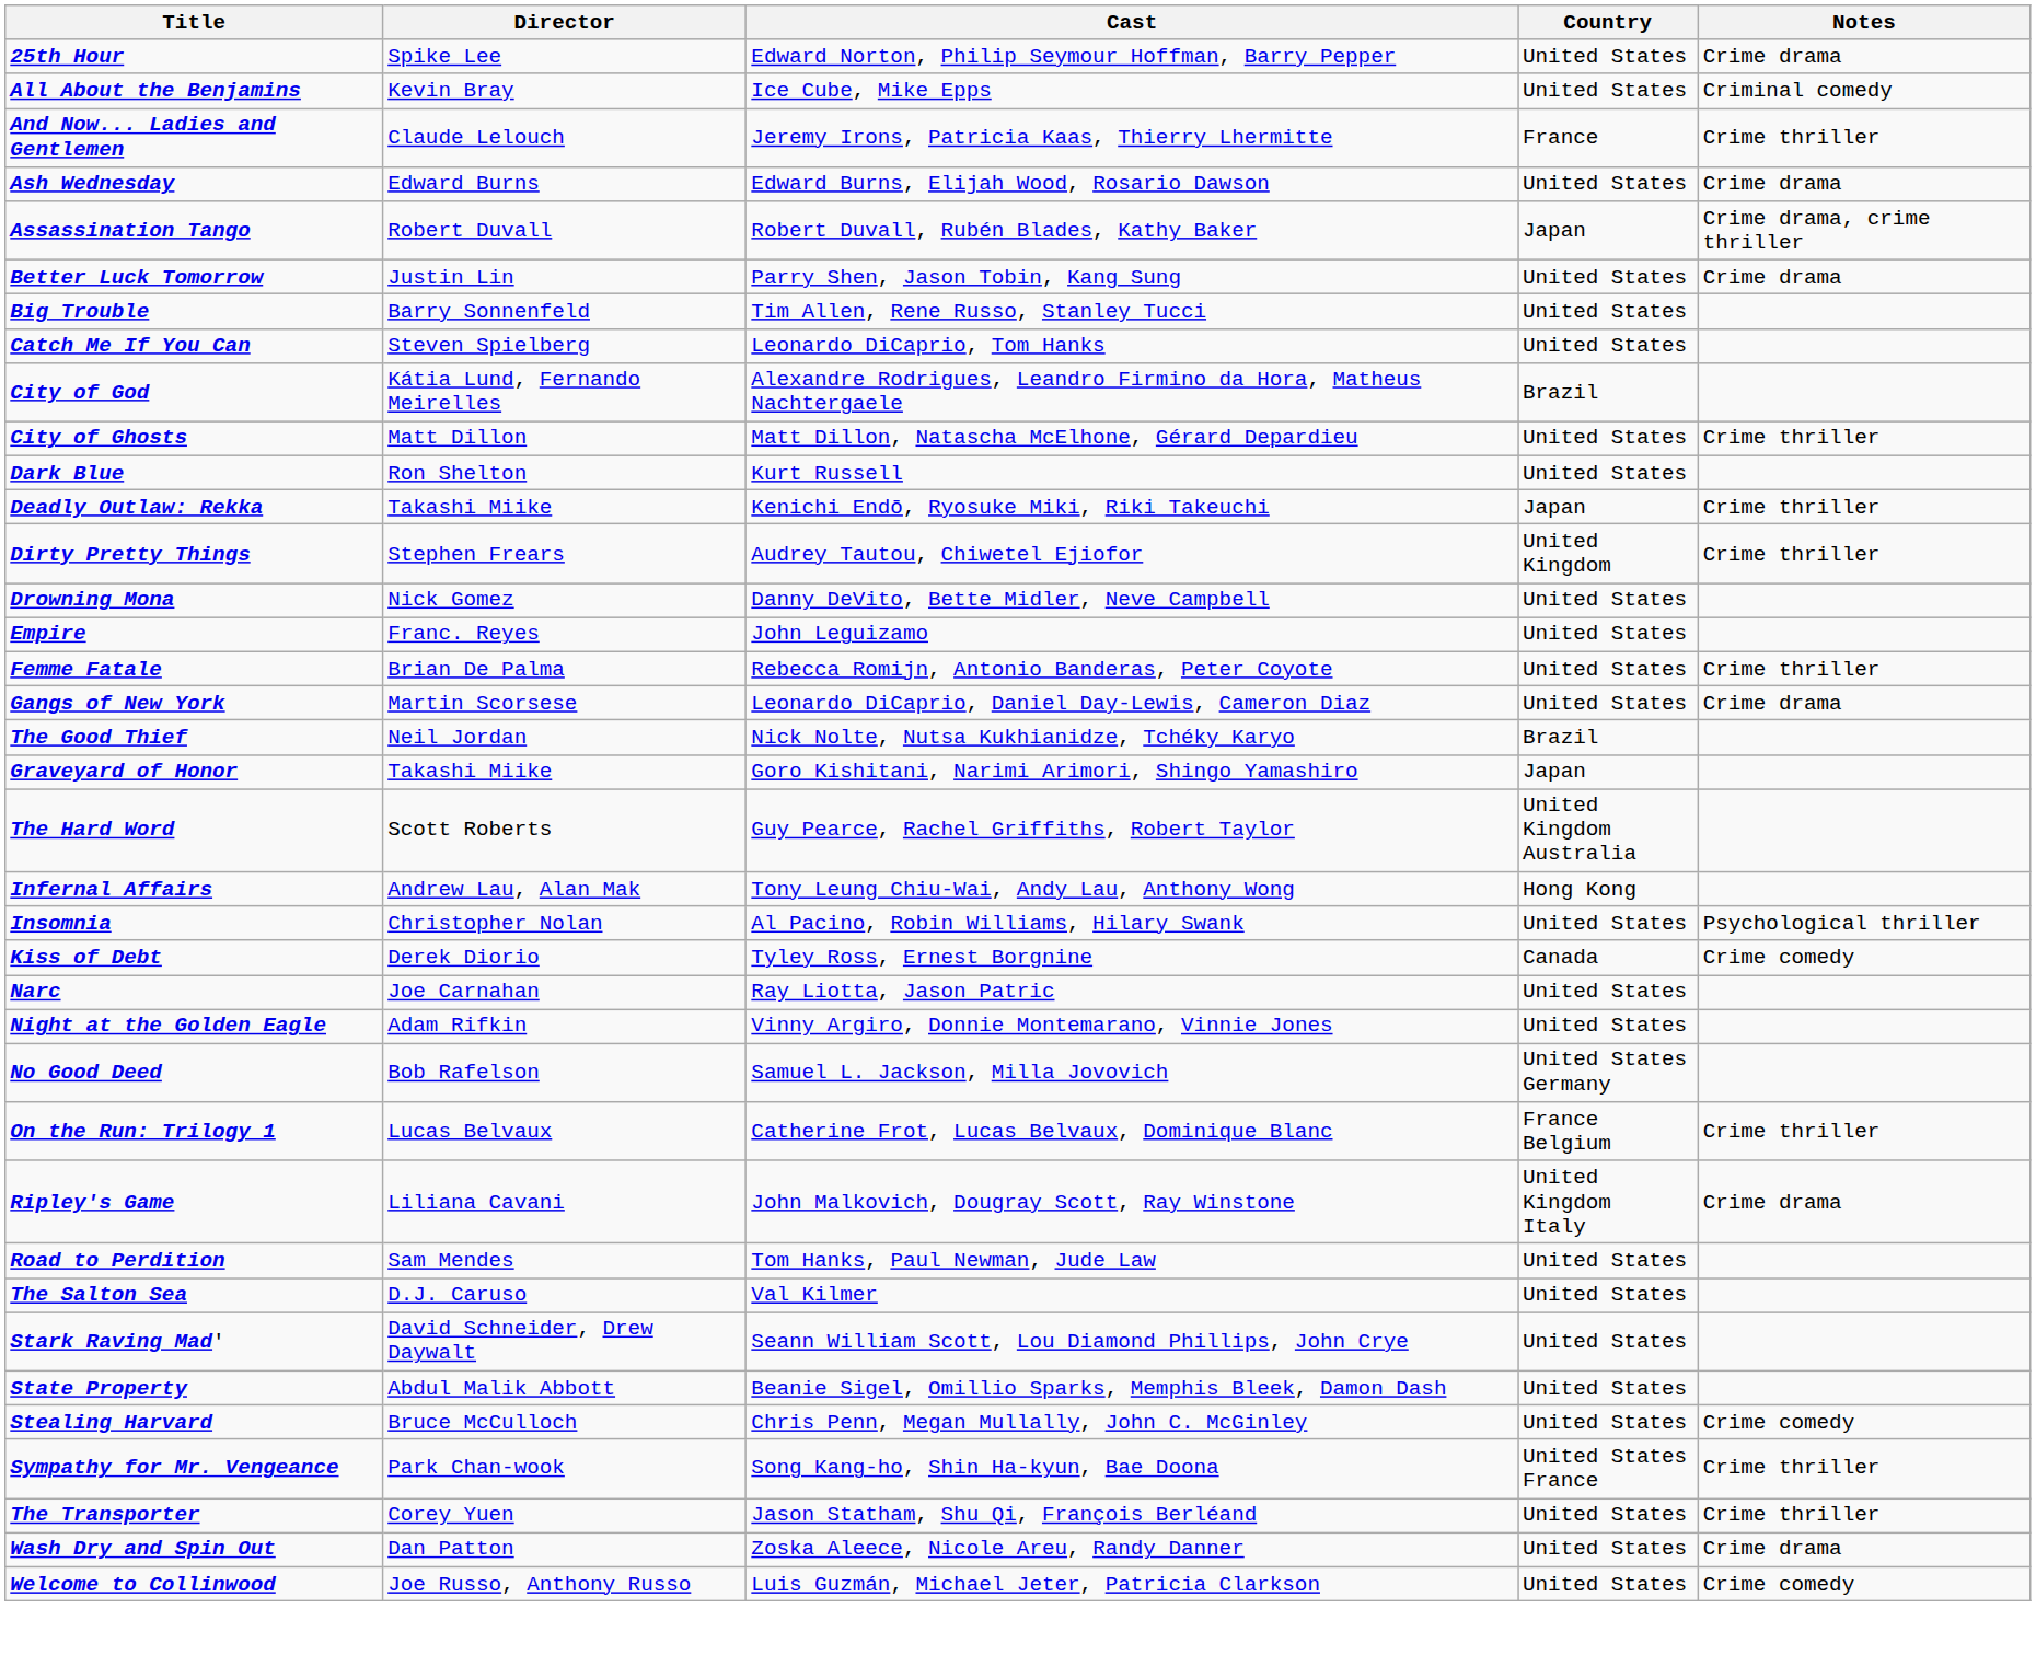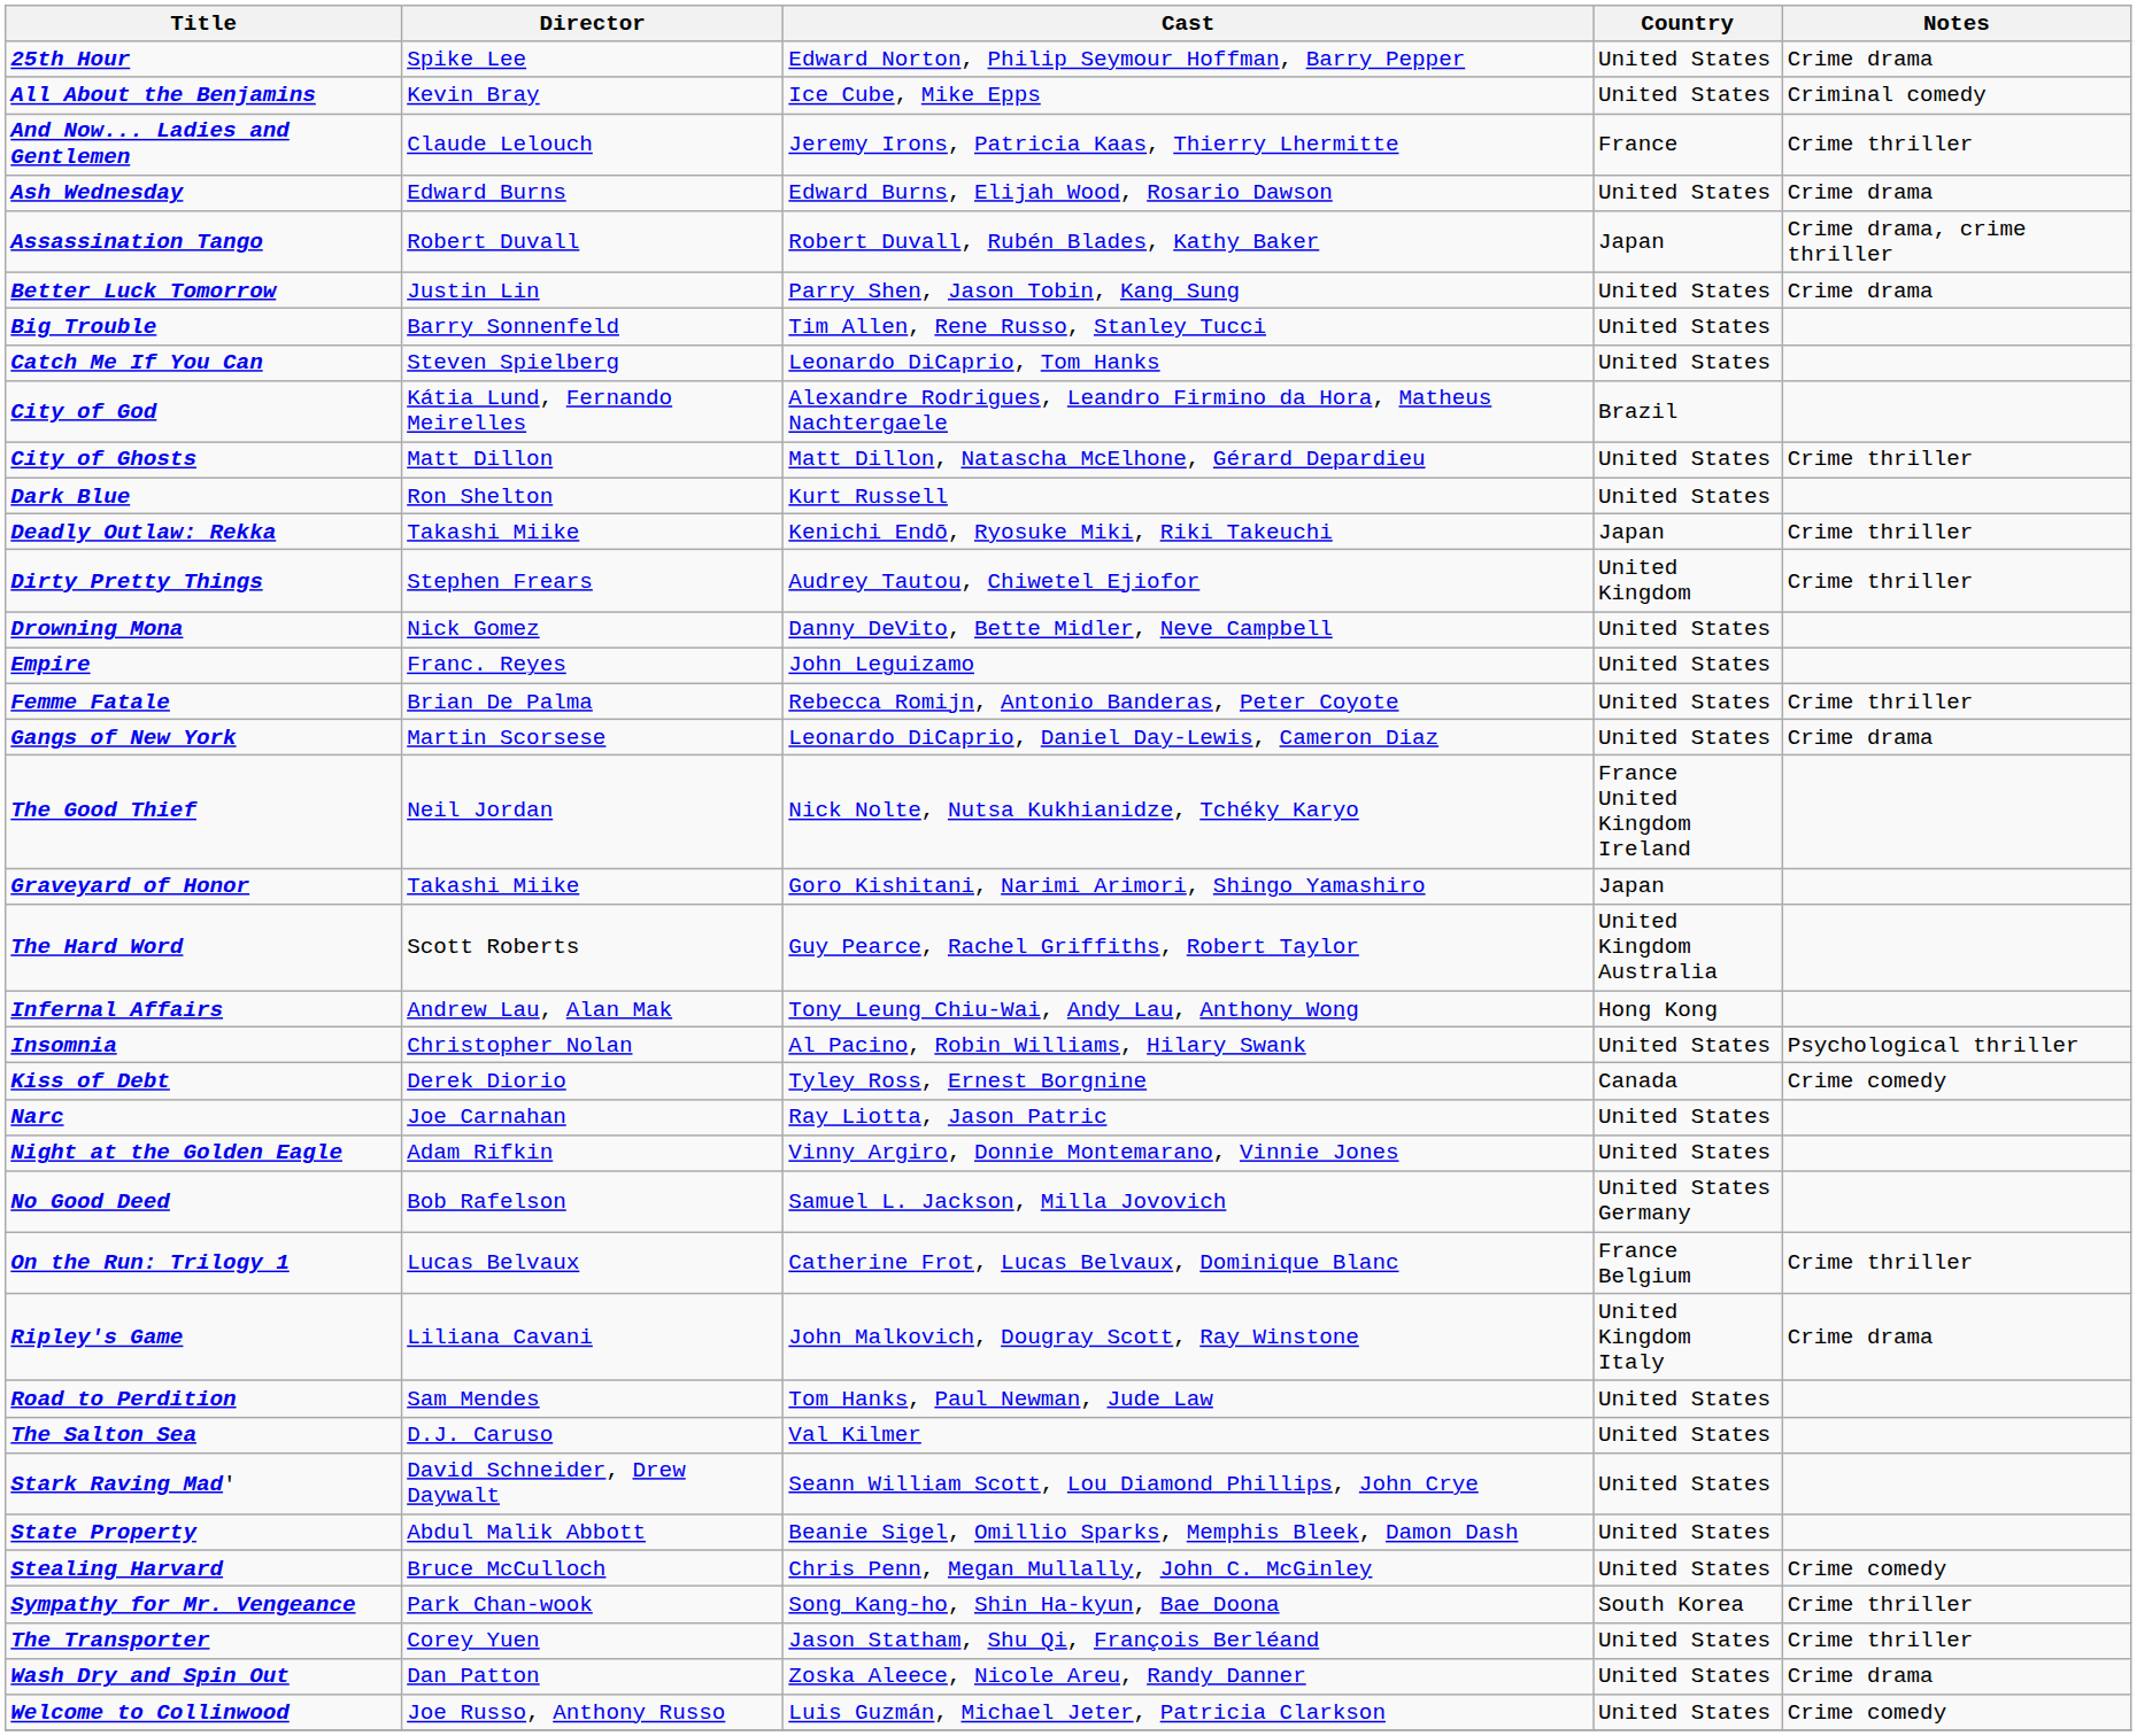 <table class="wikitable">
 <tr>
 <th>Title</th>
 <th>Director</th>
 <th>Cast</th>
 <th>Country</th>
 <th>Notes</th>
 </tr>
 <tr>
 <td><strong><em><a href='#'>25th Hour</a></em></strong></td>
 <td><a href='#'>Spike Lee</a></td>
 <td><a href='#'>Edward Norton</a>, <a href='#'>Philip Seymour Hoffman</a>, <a href='#'>Barry Pepper</a></td>
 <td>United States</td>
 <td>Crime drama</td>
 </tr>
 <tr>
 <td><strong><em><a href='#'>All About the Benjamins</a></em></strong></td>
 <td><a href='#'>Kevin Bray</a></td>
 <td><a href='#'>Ice Cube</a>, <a href='#'>Mike Epps</a></td>
 <td>United States</td>
 <td>Criminal comedy</td>
 </tr>
 <tr>
 <td><strong><em><a href='#'>And Now... Ladies and Gentlemen</a></em></strong></td>
 <td><a href='#'>Claude Lelouch</a></td>
 <td><a href='#'>Jeremy Irons</a>, <a href='#'>Patricia Kaas</a>, <a href='#'>Thierry Lhermitte</a></td>
 <td>France<br></td>
 <td>Crime thriller</td>
 </tr>
 <tr>
 <td><strong><em><a href='#'>Ash Wednesday</a></em></strong></td>
 <td><a href='#'>Edward Burns</a></td>
 <td><a href='#'>Edward Burns</a>, <a href='#'>Elijah Wood</a>, <a href='#'>Rosario Dawson</a></td>
 <td>United States</td>
 <td>Crime drama</td>
 </tr>
 <tr>
 <td><strong><em><a href='#'>Assassination Tango</a></em></strong></td>
 <td><a href='#'>Robert Duvall</a></td>
 <td><a href='#'>Robert Duvall</a>, <a href='#'>Rubén Blades</a>, <a href='#'>Kathy Baker</a></td>
 <td>Japan</td>
 <td>Crime drama, crime thriller</td>
 </tr>
 <tr>
 <td><strong><em><a href='#'>Better Luck Tomorrow</a></em></strong></td>
 <td><a href='#'>Justin Lin</a></td>
 <td><a href='#'>Parry Shen</a>, <a href='#'>Jason Tobin</a>, <a href='#'>Kang Sung</a></td>
 <td>United States</td>
 <td>Crime drama</td>
 </tr>
 <tr>
 <td><strong><em><a href='#'>Big Trouble</a></em></strong></td>
 <td><a href='#'>Barry Sonnenfeld</a></td>
 <td><a href='#'>Tim Allen</a>, <a href='#'>Rene Russo</a>, <a href='#'>Stanley Tucci</a></td>
 <td>United States</td>
 <td></td>
 </tr>
 <tr>
 <td><strong><em><a href='#'>Catch Me If You Can</a></em></strong></td>
 <td><a href='#'>Steven Spielberg</a></td>
 <td><a href='#'>Leonardo DiCaprio</a>, <a href='#'>Tom Hanks</a></td>
 <td>United States</td>
 <td></td>
 </tr>
 <tr>
 <td><strong><em><a href='#'>City of God</a></em></strong></td>
 <td><a href='#'>Kátia Lund</a>, <a href='#'>Fernando Meirelles</a></td>
 <td><a href='#'>Alexandre Rodrigues</a>, <a href='#'>Leandro Firmino da Hora</a>, <a href='#'>Matheus Nachtergaele</a></td>
 <td>Brazil</td>
 <td></td>
 </tr>
 <tr>
 <td><strong><em><a href='#'>City of Ghosts</a></em></strong></td>
 <td><a href='#'>Matt Dillon</a></td>
 <td><a href='#'>Matt Dillon</a>, <a href='#'>Natascha McElhone</a>, <a href='#'>Gérard Depardieu</a></td>
 <td>United States</td>
 <td>Crime thriller</td>
 </tr>
 <tr>
 <td><strong><em><a href='#'>Dark Blue</a></em></strong></td>
 <td><a href='#'>Ron Shelton</a></td>
 <td><a href='#'>Kurt Russell</a></td>
 <td>United States</td>
 <td></td>
 </tr>
 <tr>
 <td><strong><em><a href='#'>Deadly Outlaw: Rekka</a></em></strong></td>
 <td><a href='#'>Takashi Miike</a></td>
 <td><a href='#'>Kenichi Endō</a>, <a href='#'>Ryosuke Miki</a>, <a href='#'>Riki Takeuchi</a></td>
 <td>Japan</td>
 <td>Crime thriller</td>
 </tr>
 <tr>
 <td><strong><em><a href='#'>Dirty Pretty Things</a></em></strong></td>
 <td><a href='#'>Stephen Frears</a></td>
 <td><a href='#'>Audrey Tautou</a>, <a href='#'>Chiwetel Ejiofor</a></td>
 <td>United Kingdom</td>
 <td>Crime thriller</td>
 </tr>
 <tr>
 <td><strong><em><a href='#'>Drowning Mona</a></em></strong></td>
 <td><a href='#'>Nick Gomez</a></td>
 <td><a href='#'>Danny DeVito</a>, <a href='#'>Bette Midler</a>, <a href='#'>Neve Campbell</a></td>
 <td>United States</td>
 <td></td>
 </tr>
 <tr>
 <td><strong><em><a href='#'>Empire</a></em></strong></td>
 <td><a href='#'>Franc. Reyes</a></td>
 <td><a href='#'>John Leguizamo</a></td>
 <td>United States</td>
 <td></td>
 </tr>
 <tr>
 <td><strong><em><a href='#'>Femme Fatale</a></em></strong></td>
 <td><a href='#'>Brian De Palma</a></td>
 <td><a href='#'>Rebecca Romijn</a>, <a href='#'>Antonio Banderas</a>, <a href='#'>Peter Coyote</a></td>
 <td>United States</td>
 <td>Crime thriller</td>
 </tr>
 <tr>
 <td><strong><em><a href='#'>Gangs of New York</a></em></strong></td>
 <td><a href='#'>Martin Scorsese</a></td>
 <td><a href='#'>Leonardo DiCaprio</a>, <a href='#'>Daniel Day-Lewis</a>, <a href='#'>Cameron Diaz</a></td>
 <td>United States</td>
 <td>Crime drama</td>
 </tr>
 <tr>
 <td><strong><em><a href='#'>The Good Thief</a></em></strong></td>
 <td><a href='#'>Neil Jordan</a></td>
 <td><a href='#'>Nick Nolte</a>, <a href='#'>Nutsa Kukhianidze</a>, <a href='#'>Tchéky Karyo</a></td>
-<td>Brazil</td>
+<td>France<br>United Kingdom<br>Ireland</td>
 <td></td>
 </tr>
 <tr>
 <td><strong><em><a href='#'>Graveyard of Honor</a></em></strong></td>
 <td><a href='#'>Takashi Miike</a></td>
 <td><a href='#'>Goro Kishitani</a>, <a href='#'>Narimi Arimori</a>, <a href='#'>Shingo Yamashiro</a></td>
 <td>Japan</td>
 <td></td>
 </tr>
 <tr>
 <td><strong><em><a href='#'>The Hard Word</a></em></strong></td>
 <td>Scott Roberts</td>
 <td><a href='#'>Guy Pearce</a>, <a href='#'>Rachel Griffiths</a>, <a href='#'>Robert Taylor</a></td>
 <td>United Kingdom<br>Australia</td>
 <td></td>
 </tr>
 <tr>
 <td><strong><em><a href='#'>Infernal Affairs</a></em></strong></td>
 <td><a href='#'>Andrew Lau</a>, <a href='#'>Alan Mak</a></td>
 <td><a href='#'>Tony Leung Chiu-Wai</a>, <a href='#'>Andy Lau</a>, <a href='#'>Anthony Wong</a></td>
 <td>Hong Kong</td>
 <td></td>
 </tr>
 <tr>
 <td><strong><em><a href='#'>Insomnia</a></em></strong></td>
 <td><a href='#'>Christopher Nolan</a></td>
 <td><a href='#'>Al Pacino</a>, <a href='#'>Robin Williams</a>, <a href='#'>Hilary Swank</a></td>
 <td>United States</td>
 <td>Psychological thriller</td>
 </tr>
 <tr>
 <td><strong><em><a href='#'>Kiss of Debt</a></em></strong></td>
 <td><a href='#'>Derek Diorio</a></td>
 <td><a href='#'>Tyley Ross</a>, <a href='#'>Ernest Borgnine</a></td>
 <td>Canada</td>
 <td>Crime comedy</td>
 </tr>
 <tr>
 <td><strong><em><a href='#'>Narc</a></em></strong></td>
 <td><a href='#'>Joe Carnahan</a></td>
 <td><a href='#'>Ray Liotta</a>, <a href='#'>Jason Patric</a></td>
 <td>United States</td>
 <td></td>
 </tr>
 <tr>
 <td><strong><em><a href='#'>Night at the Golden Eagle</a></em></strong></td>
 <td><a href='#'>Adam Rifkin</a></td>
 <td><a href='#'>Vinny Argiro</a>, <a href='#'>Donnie Montemarano</a>, <a href='#'>Vinnie Jones</a></td>
 <td>United States</td>
 <td></td>
 </tr>
 <tr>
 <td><strong><em><a href='#'>No Good Deed</a></em></strong></td>
 <td><a href='#'>Bob Rafelson</a></td>
 <td><a href='#'>Samuel L. Jackson</a>, <a href='#'>Milla Jovovich</a></td>
 <td>United States<br>Germany</td>
 <td></td>
 </tr>
 <tr>
 <td><strong><em><a href='#'>On the Run: Trilogy 1</a></em></strong></td>
 <td><a href='#'>Lucas Belvaux</a></td>
 <td><a href='#'>Catherine Frot</a>, <a href='#'>Lucas Belvaux</a>, <a href='#'>Dominique Blanc</a></td>
 <td>France<br>Belgium</td>
 <td>Crime thriller</td>
 </tr>
 <tr>
 <td><strong><em><a href='#'>Ripley's Game</a></em></strong></td>
 <td><a href='#'>Liliana Cavani</a></td>
 <td><a href='#'>John Malkovich</a>, <a href='#'>Dougray Scott</a>, <a href='#'>Ray Winstone</a></td>
 <td>United Kingdom<br>Italy</td>
 <td>Crime drama</td>
 </tr>
 <tr>
 <td><strong><em><a href='#'>Road to Perdition</a></em></strong></td>
 <td><a href='#'>Sam Mendes</a></td>
 <td><a href='#'>Tom Hanks</a>, <a href='#'>Paul Newman</a>, <a href='#'>Jude Law</a></td>
 <td>United States</td>
 <td></td>
 </tr>
 <tr>
 <td><strong><em><a href='#'>The Salton Sea</a></em></strong></td>
 <td><a href='#'>D.J. Caruso</a></td>
 <td><a href='#'>Val Kilmer</a></td>
 <td>United States</td>
 <td></td>
 </tr>
 <tr>
 <td><strong><em><a href='#'>Stark Raving Mad</a></em></strong>'</td>
 <td><a href='#'>David Schneider</a>, <a href='#'>Drew Daywalt</a></td>
 <td><a href='#'>Seann William Scott</a>, <a href='#'>Lou Diamond Phillips</a>, <a href='#'>John Crye</a></td>
 <td>United States</td>
 <td></td>
 </tr>
 <tr>
 <td><strong><em><a href='#'>State Property</a></em></strong></td>
 <td><a href='#'>Abdul Malik Abbott</a></td>
 <td><a href='#'>Beanie Sigel</a>, <a href='#'>Omillio Sparks</a>, <a href='#'>Memphis Bleek</a>, <a href='#'>Damon Dash</a></td>
 <td>United States</td>
 <td></td>
 </tr>
 <tr>
 <td><strong><em><a href='#'>Stealing Harvard</a></em></strong></td>
 <td><a href='#'>Bruce McCulloch</a></td>
 <td><a href='#'>Chris Penn</a>, <a href='#'>Megan Mullally</a>, <a href='#'>John C. McGinley</a></td>
 <td>United States</td>
 <td>Crime comedy</td>
 </tr>
 <tr>
 <td><strong><em><a href='#'>Sympathy for Mr. Vengeance</a></em></strong></td>
 <td><a href='#'>Park Chan-wook</a></td>
 <td><a href='#'>Song Kang-ho</a>, <a href='#'>Shin Ha-kyun</a>, <a href='#'>Bae Doona</a></td>
-<td>United States<br>France</td>
+<td>South Korea</td>
 <td>Crime thriller</td>
 </tr>
 <tr>
 <td><strong><em><a href='#'>The Transporter</a></em></strong></td>
 <td><a href='#'>Corey Yuen</a></td>
 <td><a href='#'>Jason Statham</a>, <a href='#'>Shu Qi</a>, <a href='#'>François Berléand</a></td>
 <td>United States</td>
 <td>Crime thriller</td>
 </tr>
 <tr>
 <td><strong><em><a href='#'>Wash Dry and Spin Out</a></em></strong></td>
 <td><a href='#'>Dan Patton</a></td>
 <td><a href='#'>Zoska Aleece</a>, <a href='#'>Nicole Areu</a>, <a href='#'>Randy Danner</a></td>
 <td>United States</td>
 <td>Crime drama</td>
 </tr>
 <tr>
 <td><strong><em><a href='#'>Welcome to Collinwood</a></em></strong></td>
 <td><a href='#'>Joe Russo</a>, <a href='#'>Anthony Russo</a></td>
 <td><a href='#'>Luis Guzmán</a>, <a href='#'>Michael Jeter</a>, <a href='#'>Patricia Clarkson</a></td>
 <td>United States</td>
 <td>Crime comedy</td>
 </tr>
 <tr>
 </tr>
 </table>
